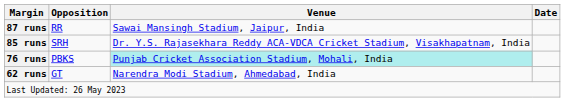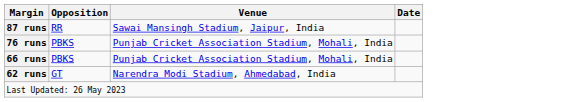 <table class="wikitable">
 <tr>
 <th>Margin</th>
 <th>Opposition</th>
 <th>Venue</th>
 <th>Date</th>
 </tr>
 <tr>
 <th scope=row style=text-align:center;>87 runs</th>
 <td><a href='#'>RR</a></td>
 <td><a href='#'>Sawai Mansingh Stadium</a>, <a href='#'>Jaipur</a>, India</td>
 <td></td>
 </tr>
 <tr>
-<th scope=row style=text-align:center;>85 runs</th>
-<td><a href='#'>SRH</a></td>
-<td><a href='#'>Dr. Y.S. Rajasekhara Reddy ACA-VDCA Cricket Stadium</a>, <a href='#'>Visakhapatnam</a>, India</td>
+<th scope=row style=text-align:center;>76 runs</th>
+<td><a href='#'>PBKS</a></td>
+<td><a href='#'>Punjab Cricket Association Stadium</a>, <a href='#'>Mohali</a>, India</td>
 <td></td>
 </tr>
 <tr>
-<th scope=row style=text-align:center;>76 runs</th>
+<th scope=row style=text-align:center;>66 runs</th>
 <td><a href='#'>PBKS</a></td>
-<td style="background: paleturquoise;"><a href='#'>Punjab Cricket Association Stadium</a>, <a href='#'>Mohali</a>, India</td>
+<td><a href='#'>Punjab Cricket Association Stadium</a>, <a href='#'>Mohali</a>, India</td>
 <td></td>
 </tr>
 <tr>
 <th scope=row style=text-align:center;>62 runs</th>
 <td><a href='#'>GT</a></td>
 <td><a href='#'>Narendra Modi Stadium</a>, <a href='#'>Ahmedabad</a>, India</td>
 <td></td>
 </tr>
 <tr class=sortbottom>
 <td colspan=4><small>Last Updated: 26 May 2023</small></td>
 </tr>
 </table>
